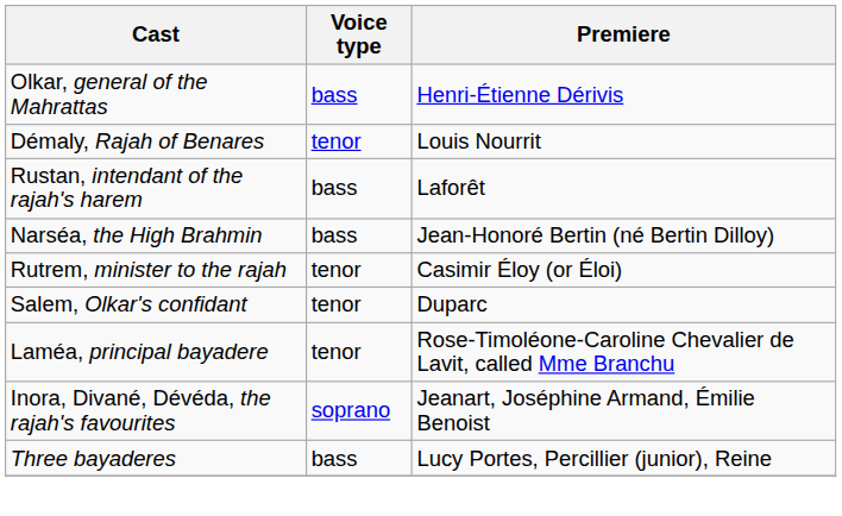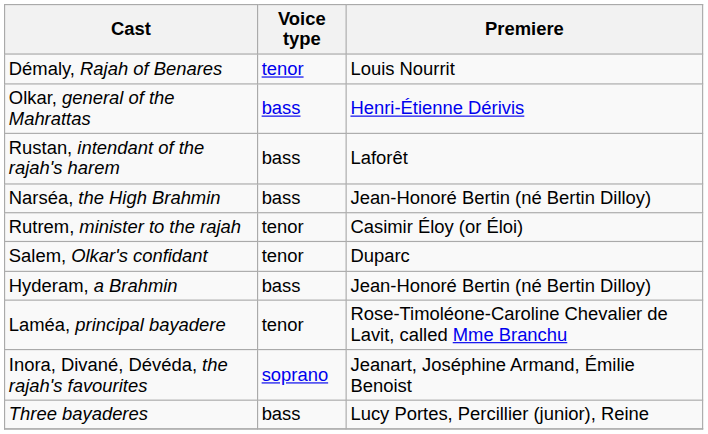 <table class="wikitable">
 <tr>
 <th>Cast</th>
 <th>Voice type</th>
 <th>Premiere<br></th>
 </tr>
 <tr>
+<td>Démaly, <em>Rajah of Benares</em></td>
+<td><a href='#'>tenor</a></td>
+<td>Louis Nourrit</td>
+</tr>
+<tr>
 <td>Olkar, <em>general of the Mahrattas</em></td>
 <td><a href='#'>bass</a></td>
 <td><a href='#'>Henri-Étienne Dérivis</a></td>
-</tr>
-<tr>
-<td>Démaly, <em>Rajah of Benares</em></td>
-<td><a href='#'>tenor</a></td>
-<td>Louis Nourrit</td>
 </tr>
 <tr>
 <td>Rustan, <em>intendant of the rajah's harem</em></td>
 <td>bass</td>
 <td>Laforêt</td>
 </tr>
 <tr>
 <td>Narséa, <em>the High Brahmin</em></td>
 <td>bass</td>
 <td>Jean-Honoré Bertin (né Bertin Dilloy)</td>
 </tr>
 <tr>
 <td>Rutrem, <em>minister to the rajah</em></td>
 <td>tenor</td>
 <td>Casimir Éloy (or Éloi)</td>
 </tr>
 <tr>
 <td>Salem, <em>Olkar's confidant</em></td>
 <td>tenor</td>
 <td>Duparc</td>
 </tr>
 <tr>
+<td>Hyderam, <em>a Brahmin</em></td>
+<td>bass</td>
+<td>Jean-Honoré Bertin (né Bertin Dilloy)</td>
+</tr>
+<tr>
 <td>Laméa, <em>principal bayadere</em></td>
 <td>tenor</td>
 <td>Rose-Timoléone-Caroline Chevalier de Lavit, called <a href='#'>Mme Branchu</a></td>
 </tr>
 <tr>
 <td>Inora, Divané, Dévéda, <em>the rajah's favourites</em></td>
 <td><a href='#'>soprano</a></td>
 <td>Jeanart, Joséphine Armand, Émilie Benoist</td>
 </tr>
 <tr>
 <td><em>Three bayaderes</em></td>
 <td>bass</td>
 <td>Lucy Portes, Percillier (junior), Reine</td>
 </tr>
 <tr>
 </tr>
 </table>
